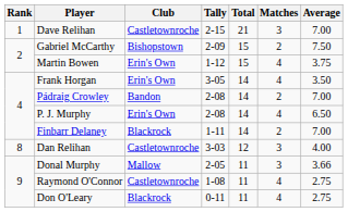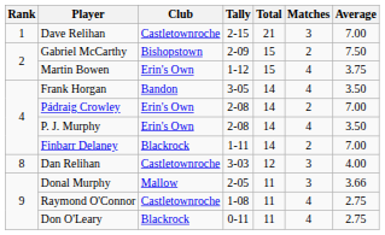 <table class="wikitable">
 <tr>
 <th>Rank</th>
 <th>Player</th>
 <th>Club</th>
 <th>Tally</th>
 <th>Total</th>
 <th>Matches</th>
 <th>Average</th>
 </tr>
 <tr>
 <td rowspan="1" style="text-align:center;">1</td>
 <td>Dave Relihan</td>
 <td><a href='#'>Castletownroche</a></td>
 <td align=center>2-15</td>
 <td align=center>21</td>
 <td align=center>3</td>
 <td align=center>7.00</td>
 </tr>
 <tr>
 <td rowspan="2" style="text-align:center;">2</td>
 <td>Gabriel McCarthy</td>
 <td><a href='#'>Bishopstown</a></td>
 <td align=center>2-09</td>
 <td align=center>15</td>
 <td align=center>2</td>
 <td align=center>7.50</td>
 </tr>
 <tr>
 <td>Martin Bowen</td>
 <td><a href='#'>Erin's Own</a></td>
 <td align=center>1-12</td>
 <td align=center>15</td>
 <td align=center>4</td>
 <td align=center>3.75</td>
 </tr>
 <tr>
 <td rowspan="4" style="text-align:center;">4</td>
 <td>Frank Horgan</td>
-<td><a href='#'>Erin's Own</a></td>
+<td><a href='#'>Bandon</a></td>
 <td align=center>3-05</td>
 <td align=center>14</td>
 <td align=center>4</td>
 <td align=center>3.50</td>
 </tr>
 <tr>
 <td><a href='#'>Pádraig Crowley</a></td>
-<td><a href='#'>Bandon</a></td>
+<td><a href='#'>Erin's Own</a></td>
 <td align=center>2-08</td>
 <td align=center>14</td>
 <td align=center>2</td>
 <td align=center>7.00</td>
 </tr>
 <tr>
 <td>P. J. Murphy</td>
 <td><a href='#'>Erin's Own</a></td>
 <td align=center>2-08</td>
 <td align=center>14</td>
 <td align=center>4</td>
-<td align=center>6.50</td>
+<td align=center>3.50</td>
 </tr>
 <tr>
 <td><a href='#'>Finbarr Delaney</a></td>
 <td><a href='#'>Blackrock</a></td>
 <td align=center>1-11</td>
 <td align=center>14</td>
 <td align=center>2</td>
 <td align=center>7.00</td>
 </tr>
 <tr>
 <td rowspan="1" style="text-align:center;">8</td>
 <td>Dan Relihan</td>
 <td><a href='#'>Castletownroche</a></td>
 <td align=center>3-03</td>
 <td align=center>12</td>
 <td align=center>3</td>
 <td align=center>4.00</td>
 </tr>
 <tr>
 <td rowspan="3" style="text-align:center;">9</td>
 <td>Donal Murphy</td>
 <td><a href='#'>Mallow</a></td>
 <td align=center>2-05</td>
 <td align=center>11</td>
 <td align=center>3</td>
 <td align=center>3.66</td>
 </tr>
 <tr>
 <td>Raymond O'Connor</td>
 <td><a href='#'>Castletownroche</a></td>
 <td align=center>1-08</td>
 <td align=center>11</td>
 <td align=center>4</td>
 <td align=center>2.75</td>
 </tr>
 <tr>
 <td>Don O'Leary</td>
 <td><a href='#'>Blackrock</a></td>
 <td align=center>0-11</td>
 <td align=center>11</td>
 <td align=center>4</td>
 <td align=center>2.75</td>
 </tr>
 </table>
